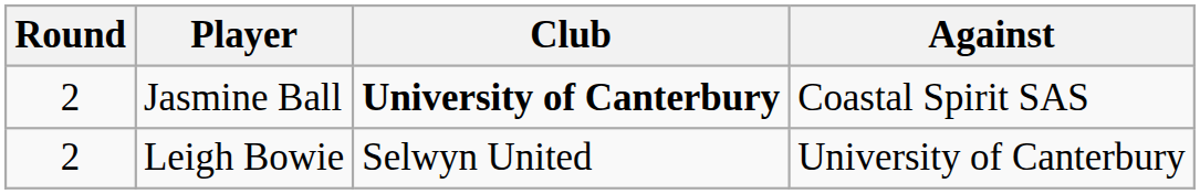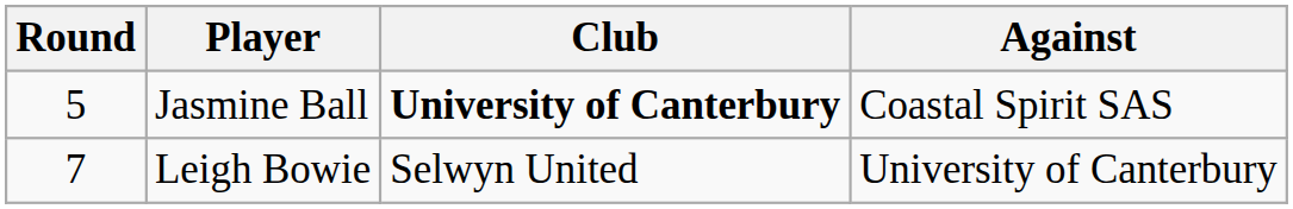 <table class="wikitable">
 <tr>
 <th>Round</th>
 <th>Player</th>
 <th>Club</th>
 <th>Against</th>
 </tr>
 <tr>
-<td style="text-align:center;">2</td>
+<td style="text-align:center;">5</td>
 <td>Jasmine Ball</td>
 <td><strong>University of Canterbury</strong></td>
 <td>Coastal Spirit SAS</td>
 </tr>
 <tr>
-<td style="text-align:center;">2</td>
+<td style="text-align:center;">7</td>
 <td>Leigh Bowie</td>
 <td>Selwyn United</td>
 <td>University of Canterbury</td>
 </tr>
 </table>
